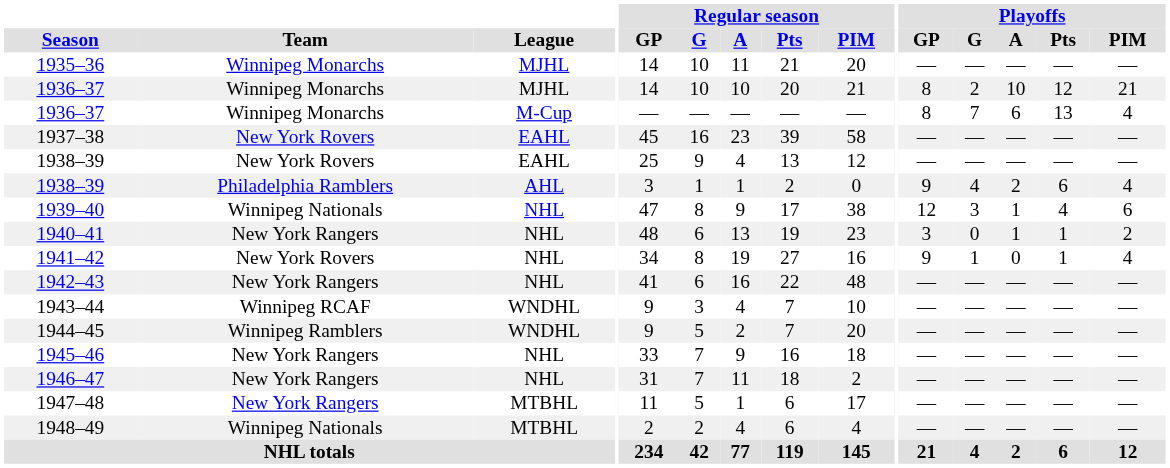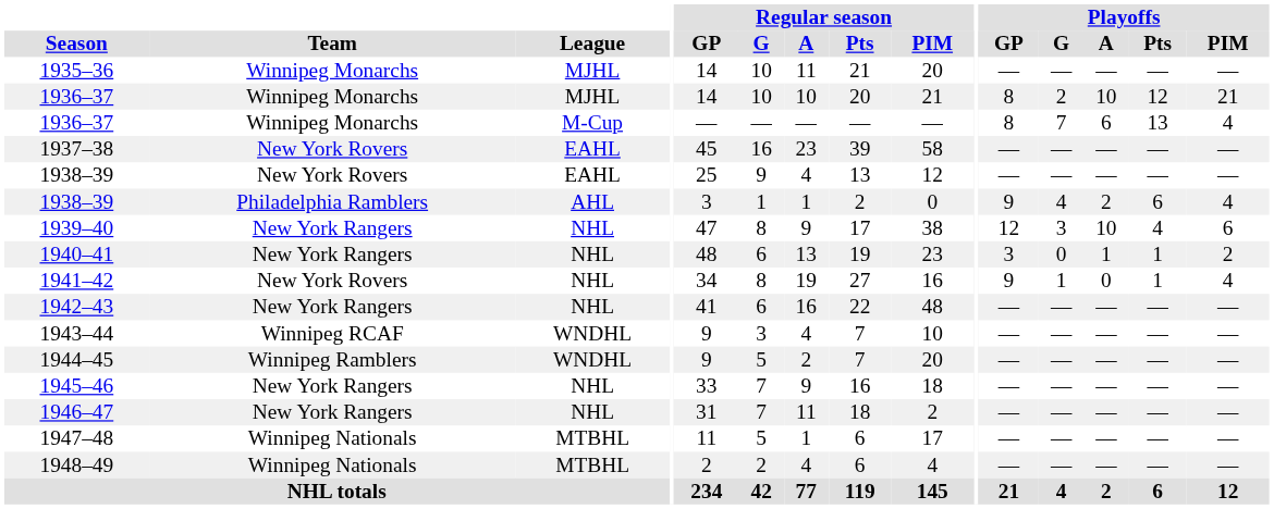 <table border="0" cellpadding="1" cellspacing="0" style="text-align:center; width:60em">
 <tr bgcolor="#e0e0e0">
 <th colspan="3" bgcolor="#ffffff"></th>
 <th rowspan="100" bgcolor="#ffffff"></th>
 <th colspan="5"><a href='#'>Regular season</a></th>
 <th rowspan="100" bgcolor="#ffffff"></th>
 <th colspan="5"><a href='#'>Playoffs</a></th>
 </tr>
 <tr bgcolor="#e0e0e0">
 <th><a href='#'>Season</a></th>
 <th>Team</th>
 <th>League</th>
 <th>GP</th>
 <th><a href='#'>G</a></th>
 <th><a href='#'>A</a></th>
 <th><a href='#'>Pts</a></th>
 <th><a href='#'>PIM</a></th>
 <th>GP</th>
 <th>G</th>
 <th>A</th>
 <th>Pts</th>
 <th>PIM</th>
 </tr>
 <tr>
 <td><a href='#'>1935–36</a></td>
 <td><a href='#'>Winnipeg Monarchs</a></td>
 <td><a href='#'>MJHL</a></td>
 <td>14</td>
 <td>10</td>
 <td>11</td>
 <td>21</td>
 <td>20</td>
 <td>—</td>
 <td>—</td>
 <td>—</td>
 <td>—</td>
 <td>—</td>
 </tr>
 <tr bgcolor="#f0f0f0">
 <td><a href='#'>1936–37</a></td>
 <td>Winnipeg Monarchs</td>
 <td>MJHL</td>
 <td>14</td>
 <td>10</td>
 <td>10</td>
 <td>20</td>
 <td>21</td>
 <td>8</td>
 <td>2</td>
 <td>10</td>
 <td>12</td>
 <td>21</td>
 </tr>
 <tr>
 <td><a href='#'>1936–37</a></td>
 <td>Winnipeg Monarchs</td>
 <td><a href='#'>M-Cup</a></td>
 <td>—</td>
 <td>—</td>
 <td>—</td>
 <td>—</td>
 <td>—</td>
 <td>8</td>
 <td>7</td>
 <td>6</td>
 <td>13</td>
 <td>4</td>
 </tr>
 <tr bgcolor="#f0f0f0">
 <td>1937–38</td>
 <td><a href='#'>New York Rovers</a></td>
 <td><a href='#'>EAHL</a></td>
 <td>45</td>
 <td>16</td>
 <td>23</td>
 <td>39</td>
 <td>58</td>
 <td>—</td>
 <td>—</td>
 <td>—</td>
 <td>—</td>
 <td>—</td>
 </tr>
 <tr>
 <td>1938–39</td>
 <td>New York Rovers</td>
 <td>EAHL</td>
 <td>25</td>
 <td>9</td>
 <td>4</td>
 <td>13</td>
 <td>12</td>
 <td>—</td>
 <td>—</td>
 <td>—</td>
 <td>—</td>
 <td>—</td>
 </tr>
 <tr bgcolor="#f0f0f0">
 <td><a href='#'>1938–39</a></td>
 <td><a href='#'>Philadelphia Ramblers</a></td>
 <td><a href='#'>AHL</a></td>
 <td>3</td>
 <td>1</td>
 <td>1</td>
 <td>2</td>
 <td>0</td>
 <td>9</td>
 <td>4</td>
 <td>2</td>
 <td>6</td>
 <td>4</td>
 </tr>
 <tr>
 <td><a href='#'>1939–40</a></td>
-<td>Winnipeg Nationals</td>
+<td><a href='#'>New York Rangers</a></td>
 <td><a href='#'>NHL</a></td>
 <td>47</td>
 <td>8</td>
 <td>9</td>
 <td>17</td>
 <td>38</td>
 <td>12</td>
 <td>3</td>
-<td>1</td>
+<td>10</td>
 <td>4</td>
 <td>6</td>
 </tr>
 <tr bgcolor="#f0f0f0">
 <td><a href='#'>1940–41</a></td>
 <td>New York Rangers</td>
 <td>NHL</td>
 <td>48</td>
 <td>6</td>
 <td>13</td>
 <td>19</td>
 <td>23</td>
 <td>3</td>
 <td>0</td>
 <td>1</td>
 <td>1</td>
 <td>2</td>
 </tr>
 <tr>
 <td><a href='#'>1941–42</a></td>
 <td>New York Rovers</td>
 <td>NHL</td>
 <td>34</td>
 <td>8</td>
 <td>19</td>
 <td>27</td>
 <td>16</td>
 <td>9</td>
 <td>1</td>
 <td>0</td>
 <td>1</td>
 <td>4</td>
 </tr>
 <tr bgcolor="#f0f0f0">
 <td><a href='#'>1942–43</a></td>
 <td>New York Rangers</td>
 <td>NHL</td>
 <td>41</td>
 <td>6</td>
 <td>16</td>
 <td>22</td>
 <td>48</td>
 <td>—</td>
 <td>—</td>
 <td>—</td>
 <td>—</td>
 <td>—</td>
 </tr>
 <tr>
 <td>1943–44</td>
 <td>Winnipeg RCAF</td>
 <td>WNDHL</td>
 <td>9</td>
 <td>3</td>
 <td>4</td>
 <td>7</td>
 <td>10</td>
 <td>—</td>
 <td>—</td>
 <td>—</td>
 <td>—</td>
 <td>—</td>
 </tr>
 <tr bgcolor="#f0f0f0">
 <td>1944–45</td>
 <td>Winnipeg Ramblers</td>
 <td>WNDHL</td>
 <td>9</td>
 <td>5</td>
 <td>2</td>
 <td>7</td>
 <td>20</td>
 <td>—</td>
 <td>—</td>
 <td>—</td>
 <td>—</td>
 <td>—</td>
 </tr>
 <tr>
 <td><a href='#'>1945–46</a></td>
 <td>New York Rangers</td>
 <td>NHL</td>
 <td>33</td>
 <td>7</td>
 <td>9</td>
 <td>16</td>
 <td>18</td>
 <td>—</td>
 <td>—</td>
 <td>—</td>
 <td>—</td>
 <td>—</td>
 </tr>
 <tr bgcolor="#f0f0f0">
 <td><a href='#'>1946–47</a></td>
 <td>New York Rangers</td>
 <td>NHL</td>
 <td>31</td>
 <td>7</td>
 <td>11</td>
 <td>18</td>
 <td>2</td>
 <td>—</td>
 <td>—</td>
 <td>—</td>
 <td>—</td>
 <td>—</td>
 </tr>
 <tr>
 <td>1947–48</td>
-<td><a href='#'>New York Rangers</a></td>
+<td>Winnipeg Nationals</td>
 <td>MTBHL</td>
 <td>11</td>
 <td>5</td>
 <td>1</td>
 <td>6</td>
 <td>17</td>
 <td>—</td>
 <td>—</td>
 <td>—</td>
 <td>—</td>
 <td>—</td>
 </tr>
 <tr bgcolor="#f0f0f0">
 <td>1948–49</td>
 <td>Winnipeg Nationals</td>
 <td>MTBHL</td>
 <td>2</td>
 <td>2</td>
 <td>4</td>
 <td>6</td>
 <td>4</td>
 <td>—</td>
 <td>—</td>
 <td>—</td>
 <td>—</td>
 <td>—</td>
 </tr>
 <tr bgcolor="#e0e0e0">
 <th colspan="3">NHL totals</th>
 <th>234</th>
 <th>42</th>
 <th>77</th>
 <th>119</th>
 <th>145</th>
 <th>21</th>
 <th>4</th>
 <th>2</th>
 <th>6</th>
 <th>12</th>
 </tr>
 </table>
